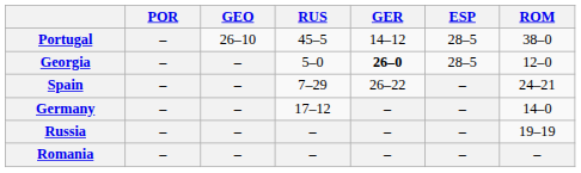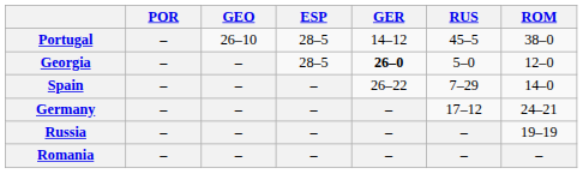 <table class="wikitable" border="1" style="text-align:center">
 <tr>
 <th width="125"> </th>
 <th width="75"><a href='#'>POR</a></th>
 <th width="75"><a href='#'>GEO</a></th>
+<th width="75"><a href='#'>ESP</a></th>
+<th width="75"><a href='#'>GER</a></th>
 <th width="75"><a href='#'>RUS</a></th>
-<th width="75"><a href='#'>GER</a></th>
-<th width="75"><a href='#'>ESP</a></th>
 <th width="75"><a href='#'>ROM</a></th>
 </tr>
 <tr>
 <th><a href='#'>Portugal</a></th>
 <th>–</th>
 <td>26–10</td>
+<td>28–5</td>
+<td>14–12</td>
 <td>45–5</td>
-<td>14–12</td>
-<td>28–5</td>
 <td>38–0</td>
 </tr>
 <tr>
 <th><a href='#'>Georgia</a></th>
 <th>–</th>
 <th>–</th>
+<td>28–5</td>
+<td><strong>26–0</strong></td>
 <td>5–0</td>
-<td><strong>26–0</strong></td>
-<td>28–5</td>
 <td>12–0</td>
 </tr>
 <tr>
 <th><a href='#'>Spain</a></th>
 <th>–</th>
 <th>–</th>
+<th>–</th>
+<td>26–22</td>
 <td>7–29</td>
-<td>26–22</td>
-<th>–</th>
-<td>24–21</td>
+<td>14–0</td>
 </tr>
 <tr>
 <th><a href='#'>Germany</a></th>
 <th>–</th>
 <th>–</th>
-<td>17–12</td>
 <th>–</th>
 <th>–</th>
-<td>14–0</td>
+<td>17–12</td>
+<td>24–21</td>
 </tr>
 <tr>
 <th><a href='#'>Russia</a></th>
 <th>–</th>
 <th>–</th>
 <th>–</th>
 <th>–</th>
 <th>–</th>
 <td>19–19</td>
 </tr>
 <tr>
 <th><a href='#'>Romania</a></th>
 <th>–</th>
 <th>–</th>
 <th>–</th>
 <th>–</th>
 <th>–</th>
 <th>–</th>
 </tr>
 </table>
